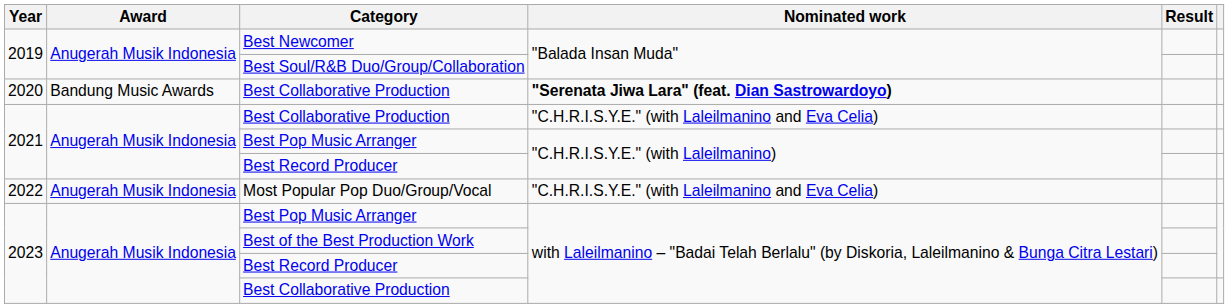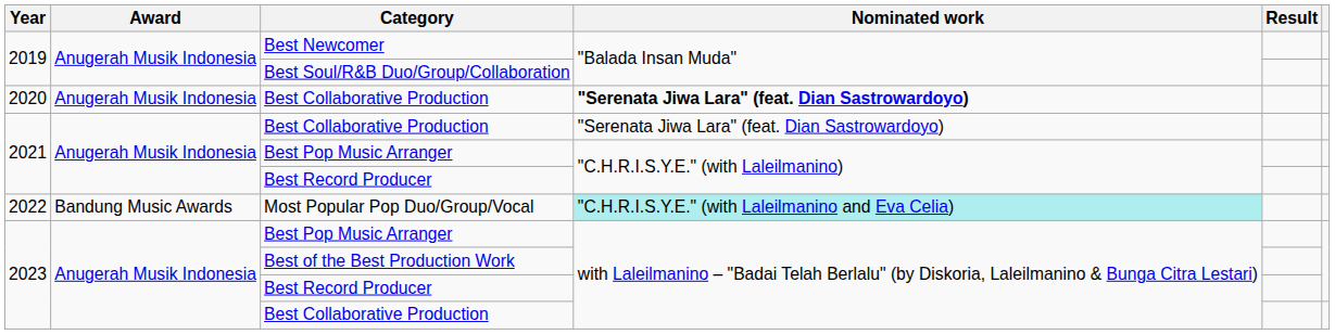 <table class="wikitable sortable">
 <tr>
 <th>Year</th>
 <th>Award</th>
 <th>Category</th>
 <th>Nominated work</th>
 <th>Result</th>
 <th></th>
 </tr>
 <tr>
 <td rowspan="2">2019</td>
 <td rowspan="2"><a href='#'>Anugerah Musik Indonesia</a></td>
 <td><a href='#'>Best Newcomer</a></td>
 <td rowspan="2">"Balada Insan Muda"</td>
 <td></td>
 <td></td>
 </tr>
 <tr>
 <td><a href='#'>Best Soul/R&B Duo/Group/Collaboration</a></td>
 <td></td>
 <td></td>
 </tr>
 <tr>
 <td>2020</td>
-<td>Bandung Music Awards</td>
+<td><a href='#'>Anugerah Musik Indonesia</a></td>
 <td><a href='#'>Best Collaborative Production</a></td>
 <td><strong>"Serenata Jiwa Lara" (feat. <a href='#'>Dian Sastrowardoyo</a>)</strong></td>
 <td></td>
 <td></td>
 </tr>
 <tr>
 <td rowspan="3">2021</td>
 <td rowspan="3"><a href='#'>Anugerah Musik Indonesia</a></td>
 <td><a href='#'>Best Collaborative Production</a></td>
-<td>"C.H.R.I.S.Y.E." (with <a href='#'>Laleilmanino</a> and <a href='#'>Eva Celia</a>)</td>
+<td>"Serenata Jiwa Lara" (feat. <a href='#'>Dian Sastrowardoyo</a>)</td>
 <td></td>
 <td></td>
 </tr>
 <tr>
 <td><a href='#'>Best Pop Music Arranger</a></td>
 <td rowspan="2">"C.H.R.I.S.Y.E." (with <a href='#'>Laleilmanino</a>)</td>
 <td></td>
 <td></td>
 </tr>
 <tr>
 <td><a href='#'>Best Record Producer</a></td>
 <td></td>
 <td></td>
 </tr>
 <tr>
 <td>2022</td>
-<td><a href='#'>Anugerah Musik Indonesia</a></td>
+<td>Bandung Music Awards</td>
 <td>Most Popular Pop Duo/Group/Vocal</td>
-<td>"C.H.R.I.S.Y.E." (with <a href='#'>Laleilmanino</a> and <a href='#'>Eva Celia</a>)</td>
+<td style="background: paleturquoise;">"C.H.R.I.S.Y.E." (with <a href='#'>Laleilmanino</a> and <a href='#'>Eva Celia</a>)</td>
 <td></td>
 <td></td>
 </tr>
 <tr>
 <td rowspan="4">2023</td>
 <td rowspan="4"><a href='#'>Anugerah Musik Indonesia</a></td>
 <td><a href='#'>Best Pop Music Arranger</a></td>
 <td rowspan="4">with <a href='#'>Laleilmanino</a> – "Badai Telah Berlalu" (by Diskoria, Laleilmanino & <a href='#'>Bunga Citra Lestari</a>)</td>
 <td></td>
 <td rowspan="3"></td>
 </tr>
 <tr>
 <td><a href='#'>Best of the Best Production Work</a></td>
 <td></td>
 </tr>
 <tr>
 <td><a href='#'>Best Record Producer</a></td>
 <td></td>
 </tr>
 <tr>
 <td><a href='#'>Best Collaborative Production</a></td>
 <td></td>
 <td> </td>
 </tr>
 </table>
